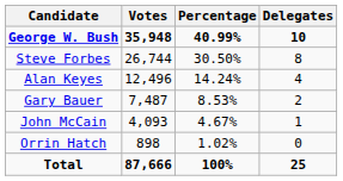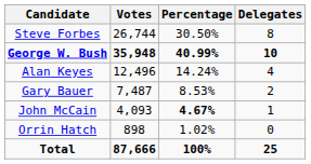 <table class="wikitable sortable" style="text-align:center;">
 <tr>
 <th>Candidate</th>
 <th>Votes</th>
 <th>Percentage</th>
 <th>Delegates</th>
 </tr>
 <tr>
+<td><a href='#'>Steve Forbes</a></td>
+<td>26,744</td>
+<td>30.50%</td>
+<td>8</td>
+</tr>
+<tr>
 <td><strong><a href='#'>George W. Bush</a></strong></td>
 <td><strong>35,948</strong></td>
 <td><strong>40.99%</strong></td>
 <td><strong>10</strong></td>
-</tr>
-<tr>
-<td><a href='#'>Steve Forbes</a></td>
-<td>26,744</td>
-<td>30.50%</td>
-<td>8</td>
 </tr>
 <tr>
 <td><a href='#'>Alan Keyes</a></td>
 <td>12,496</td>
 <td>14.24%</td>
 <td>4</td>
 </tr>
 <tr>
 <td><a href='#'>Gary Bauer</a></td>
 <td>7,487</td>
 <td>8.53%</td>
 <td>2</td>
 </tr>
 <tr>
 <td><a href='#'>John McCain</a></td>
 <td>4,093</td>
-<td>4.67%</td>
+<td><strong>4.67%</strong></td>
 <td>1</td>
 </tr>
 <tr>
 <td><a href='#'>Orrin Hatch</a></td>
 <td>898</td>
 <td>1.02%</td>
 <td>0</td>
 </tr>
 <tr>
 <td><strong>Total</strong></td>
 <td><strong>87,666</strong></td>
 <td><strong>100%</strong></td>
 <td><strong>25</strong></td>
 </tr>
 </table>
